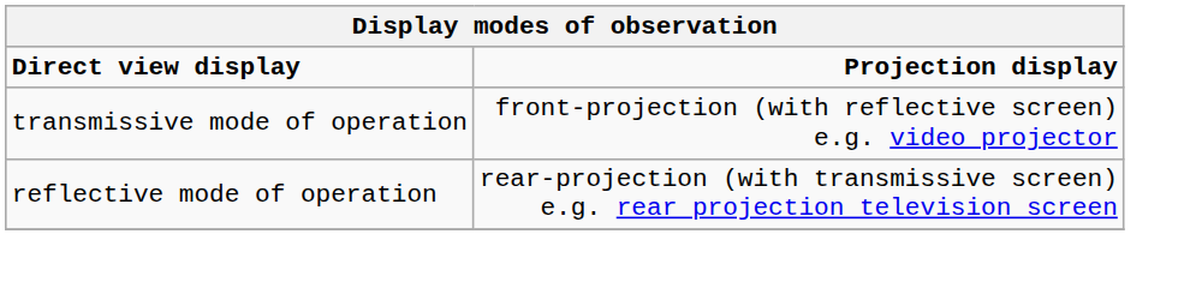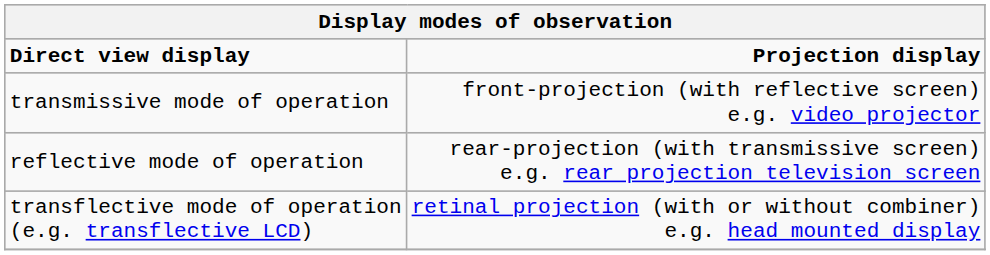 <table class="wikitable">
 <tr>
 <th colspan="2">Display modes of observation</th>
 </tr>
 <tr>
 <td><strong>Direct view display</strong></td>
 <td align="right"><strong>Projection display</strong></td>
 </tr>
 <tr>
 <td>transmissive mode of operation</td>
 <td align="right">front-projection (with reflective screen)<br>e.g. <a href='#'>video projector</a></td>
 </tr>
 <tr>
 <td>reflective mode of operation</td>
 <td align="right">rear-projection (with transmissive screen)<br>e.g. <a href='#'>rear projection television screen</a></td>
 </tr>
 <tr>
+<td>transflective mode of operation<br>(e.g. <a href='#'>transflective LCD</a>)</td>
+<td align="right"><a href='#'>retinal projection</a> (with or without combiner)<br>e.g. <a href='#'>head mounted display</a></td>
+</tr>
+<tr>
 </tr>
 </table>
